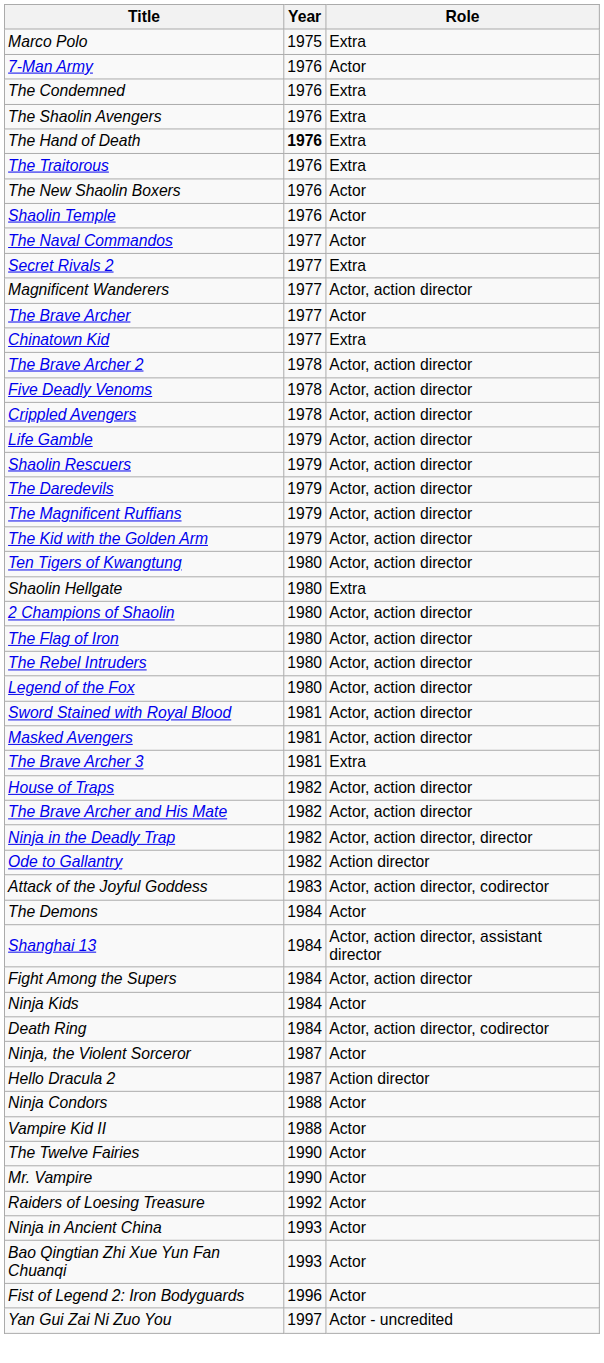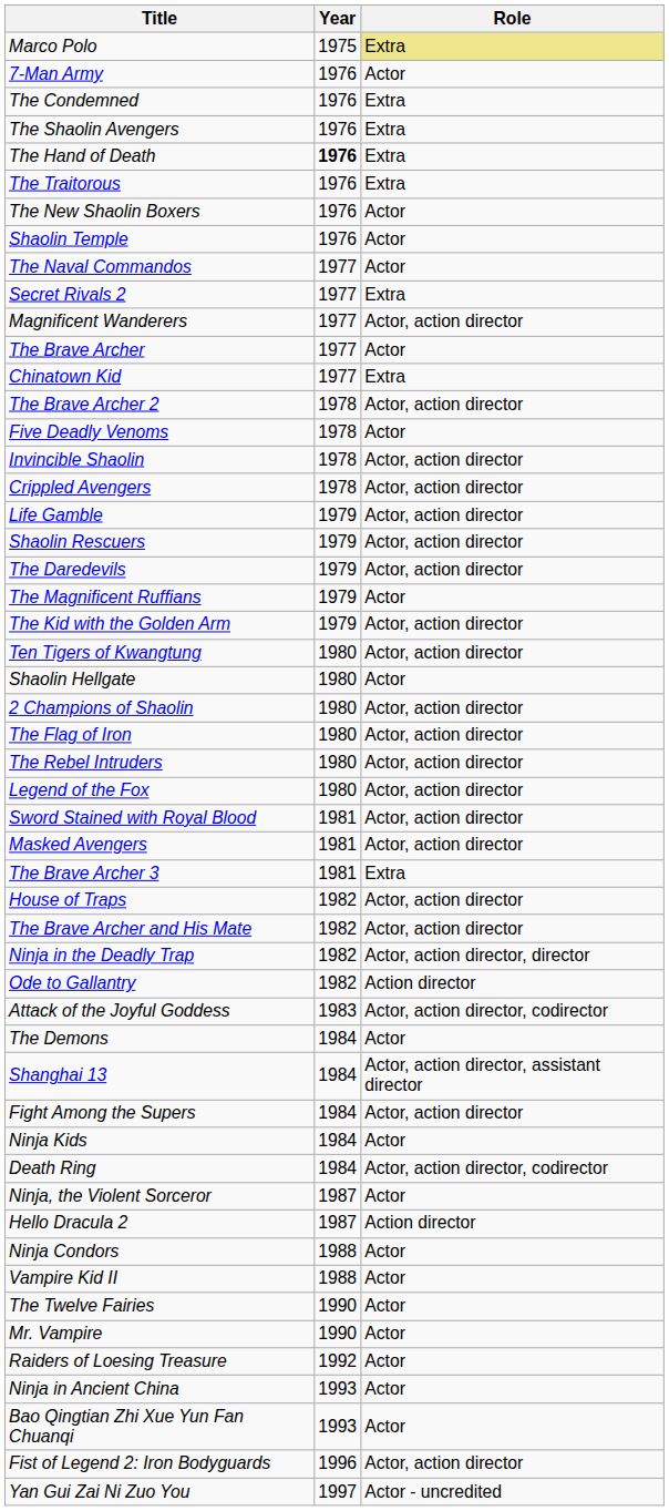 <table class="wikitable">
 <tr>
 <th>Title</th>
 <th>Year</th>
 <th>Role</th>
 </tr>
 <tr>
 <td><em>Marco Polo</em></td>
 <td>1975</td>
-<td>Extra</td>
+<td style="background: khaki;">Extra</td>
 </tr>
 <tr>
 <td><em><a href='#'>7-Man Army</a></em></td>
 <td>1976</td>
 <td>Actor</td>
 </tr>
 <tr>
 <td><em>The Condemned</em></td>
 <td>1976</td>
 <td>Extra</td>
 </tr>
 <tr>
 <td><em>The Shaolin Avengers</em></td>
 <td>1976</td>
 <td>Extra</td>
 </tr>
 <tr>
 <td><em>The Hand of Death</em></td>
 <td><strong>1976</strong></td>
 <td>Extra</td>
 </tr>
 <tr>
 <td><a href='#'><em>The Traitorous</em></a></td>
 <td>1976</td>
 <td>Extra</td>
 </tr>
 <tr>
 <td><em>The New Shaolin Boxers</em></td>
 <td>1976</td>
 <td>Actor</td>
 </tr>
 <tr>
 <td><a href='#'><em>Shaolin Temple</em></a></td>
 <td>1976</td>
 <td>Actor</td>
 </tr>
 <tr>
 <td><em><a href='#'>The Naval Commandos</a></em></td>
 <td>1977</td>
 <td>Actor</td>
 </tr>
 <tr>
 <td><em><a href='#'>Secret Rivals 2</a></em></td>
 <td>1977</td>
 <td>Extra</td>
 </tr>
 <tr>
 <td><em>Magnificent Wanderers</em></td>
 <td>1977</td>
 <td>Actor, action director</td>
 </tr>
 <tr>
 <td><em><a href='#'>The Brave Archer</a></em></td>
 <td>1977</td>
 <td>Actor</td>
 </tr>
 <tr>
 <td><em><a href='#'>Chinatown Kid</a></em></td>
 <td>1977</td>
 <td>Extra</td>
 </tr>
 <tr>
 <td><em><a href='#'>The Brave Archer 2</a></em></td>
 <td>1978</td>
 <td>Actor, action director</td>
 </tr>
 <tr>
 <td><em><a href='#'>Five Deadly Venoms</a></em></td>
 <td>1978</td>
+<td>Actor</td>
+</tr>
+<tr>
+<td><em><a href='#'>Invincible Shaolin</a></em></td>
+<td>1978</td>
 <td>Actor, action director</td>
 </tr>
 <tr>
 <td><em><a href='#'>Crippled Avengers</a></em></td>
 <td>1978</td>
 <td>Actor, action director</td>
 </tr>
 <tr>
 <td><em><a href='#'>Life Gamble</a></em></td>
 <td>1979</td>
 <td>Actor, action director</td>
 </tr>
 <tr>
 <td><em><a href='#'>Shaolin Rescuers</a></em></td>
 <td>1979</td>
 <td>Actor, action director</td>
 </tr>
 <tr>
 <td><em><a href='#'>The Daredevils</a></em></td>
 <td>1979</td>
 <td>Actor, action director</td>
 </tr>
 <tr>
 <td><a href='#'><em>The Magnificent Ruffians</em></a></td>
 <td>1979</td>
-<td>Actor, action director</td>
+<td>Actor</td>
 </tr>
 <tr>
 <td><em><a href='#'>The Kid with the Golden Arm</a></em></td>
 <td>1979</td>
 <td>Actor, action director</td>
 </tr>
 <tr>
 <td><a href='#'><em>Ten Tigers of Kwangtung</em></a></td>
 <td>1980</td>
 <td>Actor, action director</td>
 </tr>
 <tr>
 <td><em>Shaolin Hellgate</em></td>
 <td>1980</td>
-<td>Extra</td>
+<td>Actor</td>
 </tr>
 <tr>
 <td><em><a href='#'>2 Champions of Shaolin</a></em></td>
 <td>1980</td>
 <td>Actor, action director</td>
 </tr>
 <tr>
 <td><a href='#'><em>The Flag of Iron</em></a></td>
 <td>1980</td>
 <td>Actor, action director</td>
 </tr>
 <tr>
 <td><em><a href='#'>The Rebel Intruders</a></em></td>
 <td>1980</td>
 <td>Actor, action director</td>
 </tr>
 <tr>
 <td><em><a href='#'>Legend of the Fox</a></em></td>
 <td>1980</td>
 <td>Actor, action director</td>
 </tr>
 <tr>
 <td><a href='#'><em>Sword Stained with Royal Blood</em></a></td>
 <td>1981</td>
 <td>Actor, action director</td>
 </tr>
 <tr>
 <td><em><a href='#'>Masked Avengers</a></em></td>
 <td>1981</td>
 <td>Actor, action director</td>
 </tr>
 <tr>
 <td><em><a href='#'>The Brave Archer 3</a></em></td>
 <td>1981</td>
 <td>Extra</td>
 </tr>
 <tr>
 <td><em><a href='#'>House of Traps</a></em></td>
 <td>1982</td>
 <td>Actor, action director</td>
 </tr>
 <tr>
 <td><em><a href='#'>The Brave Archer and His Mate</a></em></td>
 <td>1982</td>
 <td>Actor, action director</td>
 </tr>
 <tr>
 <td><em><a href='#'>Ninja in the Deadly Trap</a></em></td>
 <td>1982</td>
 <td>Actor, action director, director</td>
 </tr>
 <tr>
 <td><em><a href='#'>Ode to Gallantry</a></em></td>
 <td>1982</td>
 <td>Action director</td>
 </tr>
 <tr>
 <td><em>Attack of the Joyful Goddess</em></td>
 <td>1983</td>
 <td>Actor, action director, codirector</td>
 </tr>
 <tr>
 <td><em>The Demons</em></td>
 <td>1984</td>
 <td>Actor</td>
 </tr>
 <tr>
 <td><em><a href='#'>Shanghai 13</a></em></td>
 <td>1984</td>
 <td>Actor, action director, assistant director</td>
 </tr>
 <tr>
 <td><em>Fight Among the Supers</em></td>
 <td>1984</td>
 <td>Actor, action director</td>
 </tr>
 <tr>
 <td><em>Ninja Kids</em></td>
 <td>1984</td>
 <td>Actor</td>
 </tr>
 <tr>
 <td><em>Death Ring</em></td>
 <td>1984</td>
 <td>Actor, action director, codirector</td>
 </tr>
 <tr>
 <td><em>Ninja, the Violent Sorceror</em></td>
 <td>1987</td>
 <td>Actor</td>
 </tr>
 <tr>
 <td><em>Hello Dracula 2</em></td>
 <td>1987</td>
 <td>Action director</td>
 </tr>
 <tr>
 <td><em>Ninja Condors</em></td>
 <td>1988</td>
 <td>Actor</td>
 </tr>
 <tr>
 <td><em>Vampire Kid II</em></td>
 <td>1988</td>
 <td>Actor</td>
 </tr>
 <tr>
 <td><em>The Twelve Fairies</em></td>
 <td>1990</td>
 <td>Actor</td>
 </tr>
 <tr>
 <td><em>Mr. Vampire</em></td>
 <td>1990</td>
 <td>Actor</td>
 </tr>
 <tr>
 <td><em>Raiders of Loesing Treasure</em></td>
 <td>1992</td>
 <td>Actor</td>
 </tr>
 <tr>
 <td><em>Ninja in Ancient China</em></td>
 <td>1993</td>
 <td>Actor</td>
 </tr>
 <tr>
 <td><em>Bao Qingtian Zhi Xue Yun Fan Chuanqi</em></td>
 <td>1993</td>
 <td>Actor</td>
 </tr>
 <tr>
 <td><em>Fist of Legend 2: Iron Bodyguards</em></td>
 <td>1996</td>
-<td>Actor</td>
+<td>Actor, action director</td>
 </tr>
 <tr>
 <td><em>Yan Gui Zai Ni Zuo You</em></td>
 <td>1997</td>
 <td>Actor - uncredited</td>
 </tr>
 </table>
